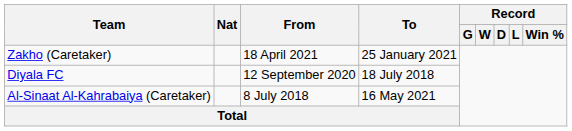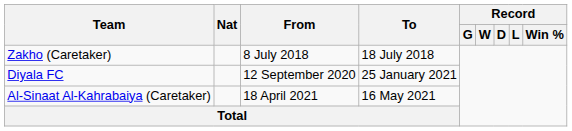 <table class="wikitable" style="text-align: center">
 <tr>
 <th rowspan="2">Team</th>
 <th rowspan="2">Nat</th>
 <th rowspan="2">From</th>
 <th rowspan="2">To</th>
 <th colspan="5">Record</th>
 </tr>
 <tr>
 <th>G</th>
 <th>W</th>
 <th>D</th>
 <th>L</th>
 <th>Win %</th>
 </tr>
 <tr>
 <td align=left><a href='#'>Zakho</a> (Caretaker)</td>
 <td></td>
-<td align=left>18 April 2021</td>
-<td align=left>25 January 2021<br></td>
+<td align=left>8 July 2018</td>
+<td align=left>18 July 2018<br></td>
 </tr>
 <tr>
 <td align=left><a href='#'>Diyala FC</a></td>
 <td></td>
 <td align=left>12 September 2020</td>
-<td align=left>18 July 2018<br></td>
+<td align=left>25 January 2021<br></td>
 </tr>
 <tr>
 <td align=left><a href='#'>Al-Sinaat Al-Kahrabaiya</a> (Caretaker)</td>
 <td></td>
-<td align=left>8 July 2018</td>
+<td align=left>18 April 2021</td>
 <td align=left>16 May 2021<br></td>
 </tr>
 <tr>
 <th colspan="4" align="center" valign=middle>Total<br></th>
 </tr>
 </table>
